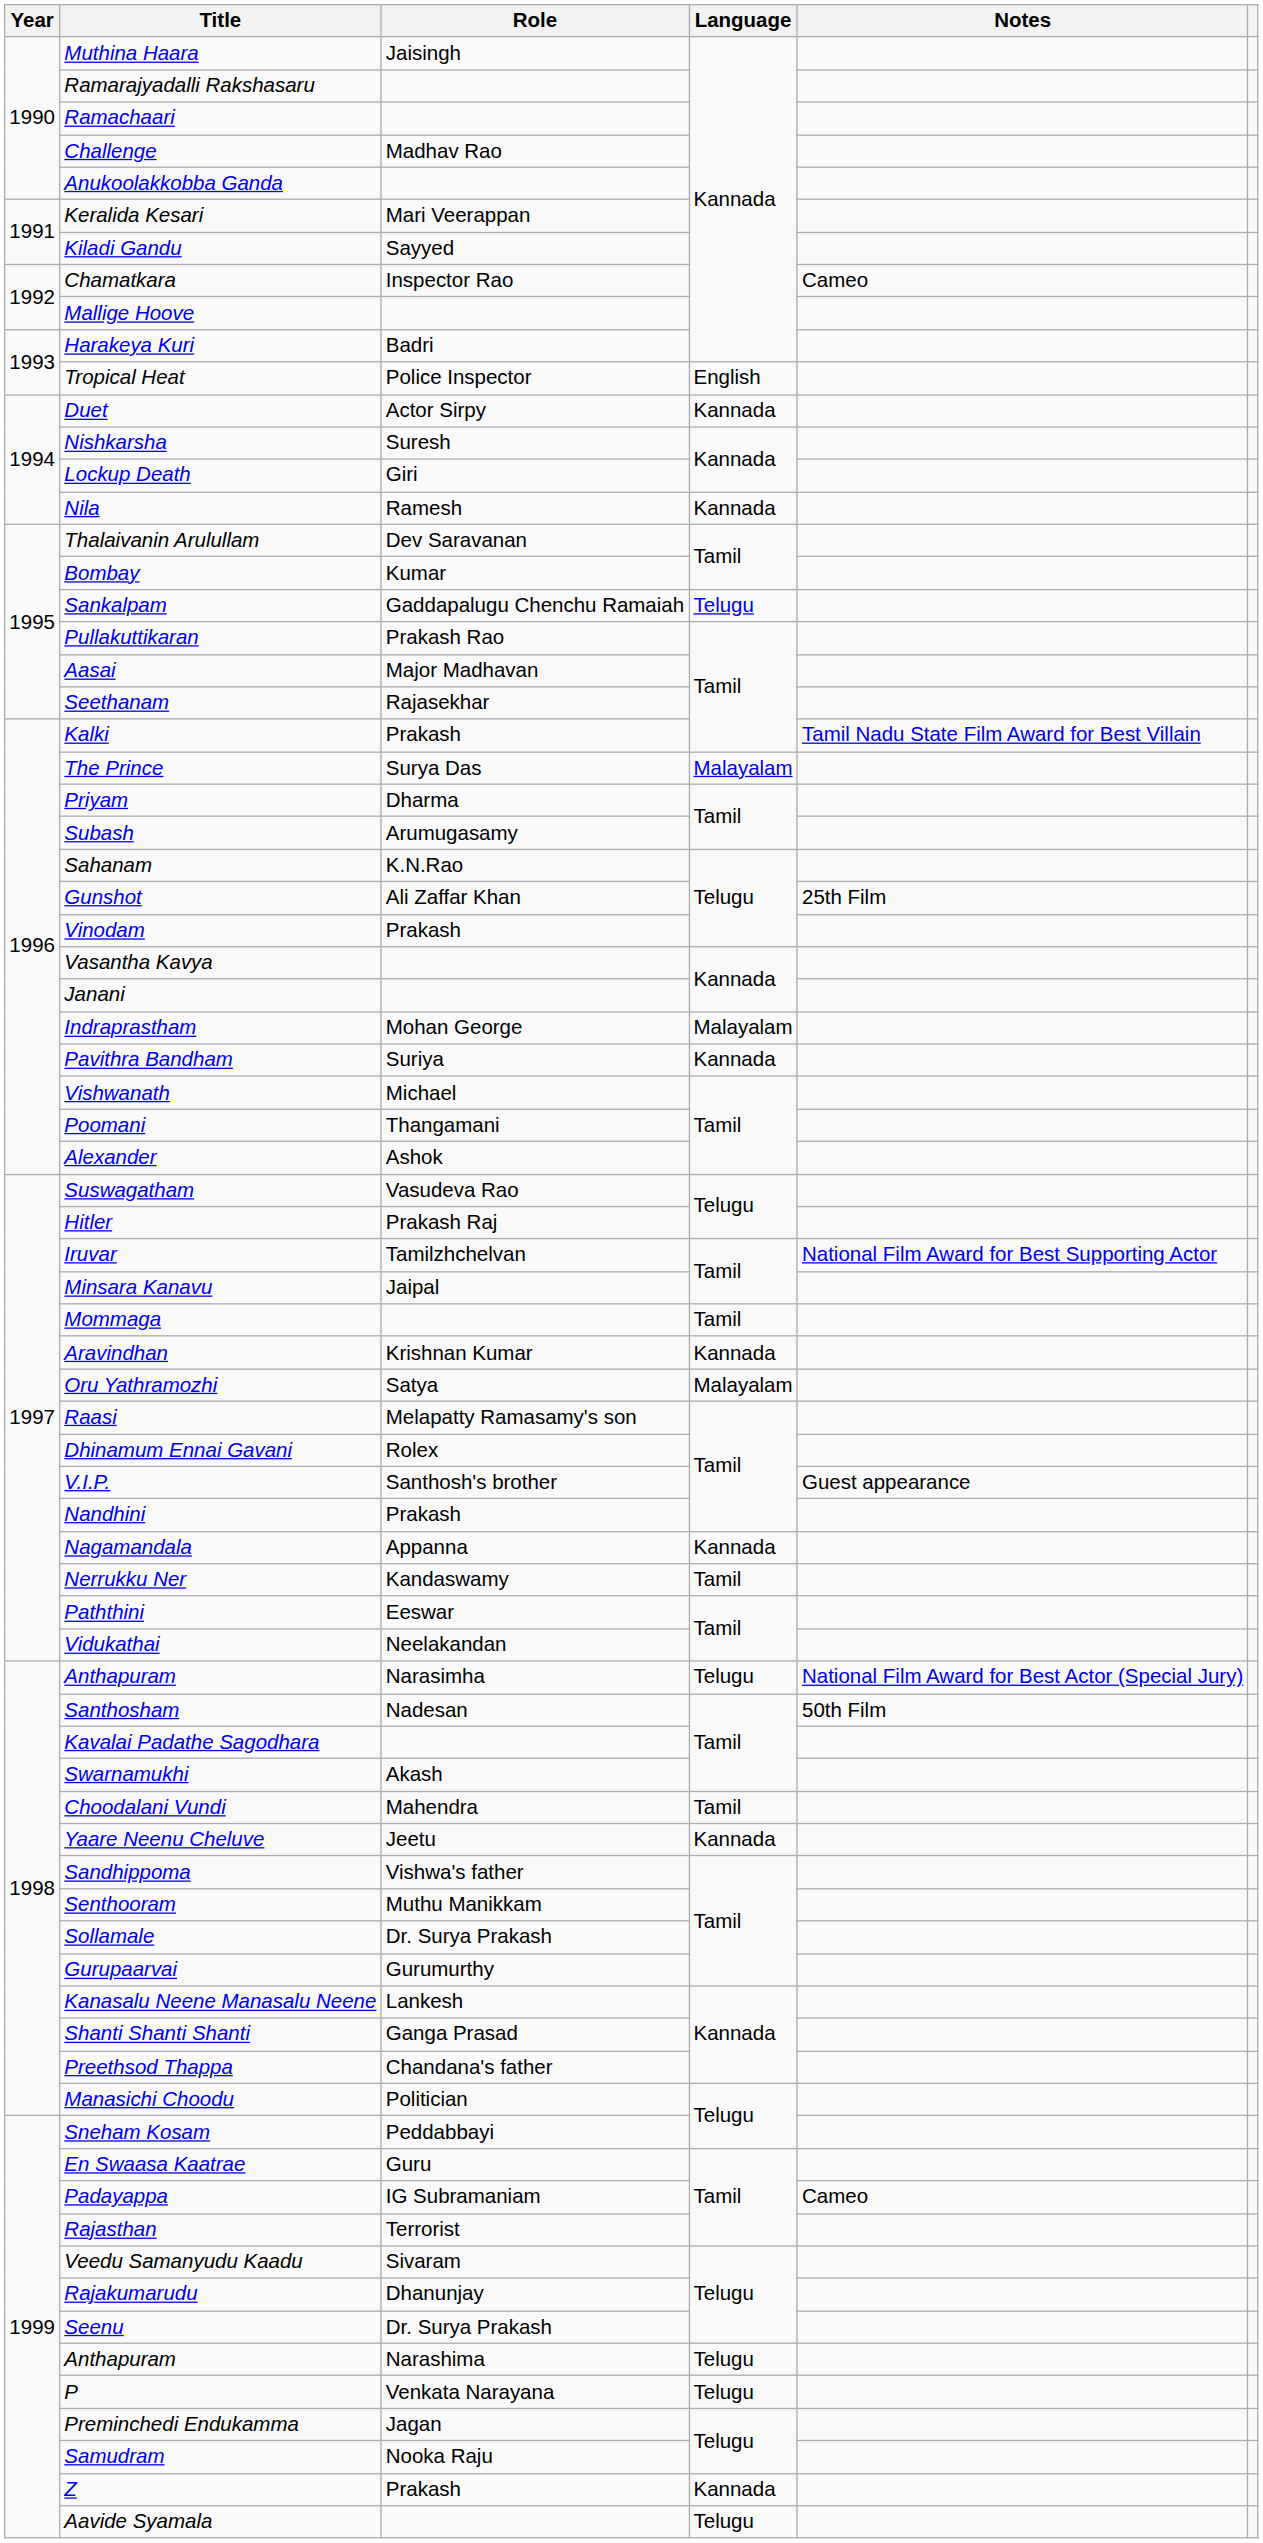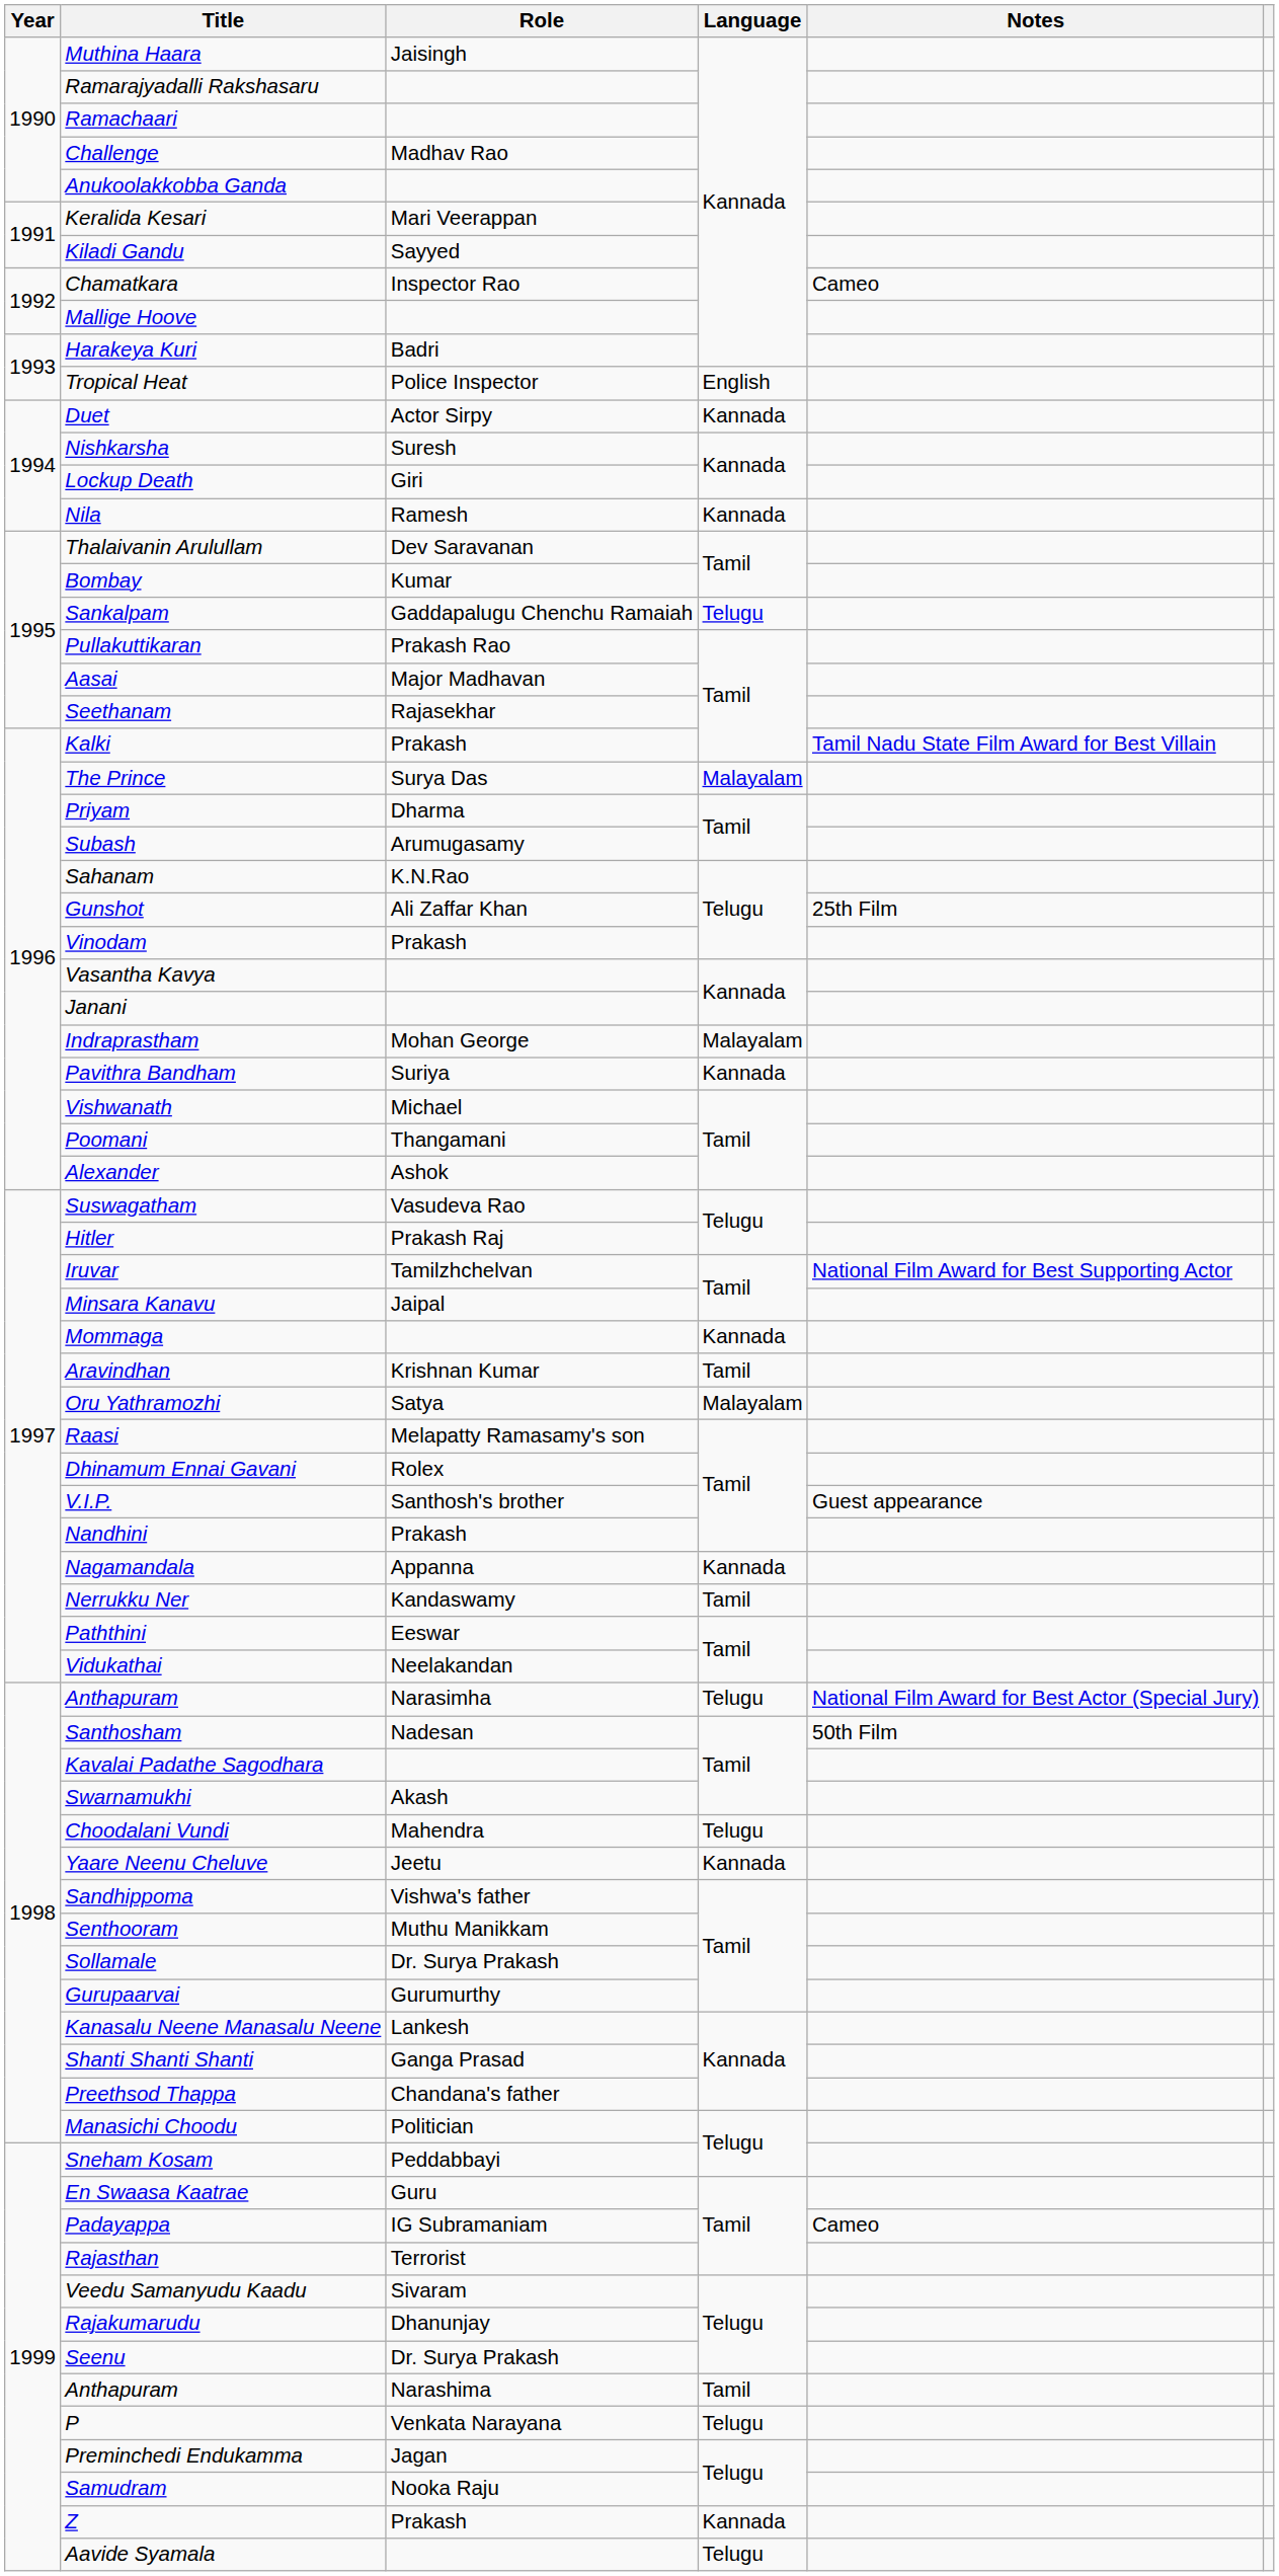 <table class="wikitable sortable" style="text-align:left" cellpadding="1">
 <tr>
 <th scope="col">Year</th>
 <th scope="col">Title</th>
 <th scope="col">Role</th>
 <th scope="col">Language</th>
 <th scope="col" class="unsortable">Notes</th>
 <th scope="col" class="unsortable"></th>
 </tr>
 <tr>
 <td rowspan="5">1990</td>
 <td><em><a href='#'>Muthina Haara</a></em></td>
 <td>Jaisingh</td>
 <td rowspan="10">Kannada</td>
 <td></td>
 <td></td>
 </tr>
 <tr>
 <td><em>Ramarajyadalli Rakshasaru</em></td>
 <td></td>
 <td></td>
 <td></td>
 </tr>
 <tr>
 <td><em><a href='#'>Ramachaari</a></em></td>
 <td></td>
 <td></td>
 <td></td>
 </tr>
 <tr>
 <td><em><a href='#'>Challenge</a></em></td>
 <td>Madhav Rao</td>
 <td></td>
 <td></td>
 </tr>
 <tr>
 <td><em><a href='#'>Anukoolakkobba Ganda</a></em></td>
 <td></td>
 <td></td>
 <td></td>
 </tr>
 <tr>
 <td rowspan="2">1991</td>
 <td><em>Keralida Kesari</em></td>
 <td>Mari Veerappan</td>
 <td></td>
 <td></td>
 </tr>
 <tr>
 <td><em><a href='#'>Kiladi Gandu</a></em></td>
 <td>Sayyed</td>
 <td></td>
 <td></td>
 </tr>
 <tr>
 <td rowspan="2">1992</td>
 <td><em>Chamatkara</em></td>
 <td>Inspector Rao</td>
 <td>Cameo</td>
 <td></td>
 </tr>
 <tr>
 <td><em><a href='#'>Mallige Hoove</a></em></td>
 <td></td>
 <td></td>
 <td></td>
 </tr>
 <tr>
 <td rowspan="2">1993</td>
 <td><em><a href='#'>Harakeya Kuri</a></em></td>
 <td>Badri</td>
 <td></td>
 <td></td>
 </tr>
 <tr>
 <td><em>Tropical Heat</em></td>
 <td>Police Inspector</td>
 <td>English</td>
 <td></td>
 <td></td>
 </tr>
 <tr>
 <td rowspan="4">1994</td>
 <td><em><a href='#'>Duet</a></em></td>
 <td>Actor Sirpy</td>
 <td>Kannada</td>
 <td></td>
 <td></td>
 </tr>
 <tr>
 <td><em><a href='#'>Nishkarsha</a></em></td>
 <td>Suresh</td>
 <td rowspan="2">Kannada</td>
 <td></td>
 <td></td>
 </tr>
 <tr>
 <td><em><a href='#'>Lockup Death</a></em></td>
 <td>Giri</td>
 <td></td>
 <td></td>
 </tr>
 <tr>
 <td><em><a href='#'>Nila</a></em></td>
 <td>Ramesh</td>
 <td>Kannada</td>
 <td></td>
 <td></td>
 </tr>
 <tr>
 <td rowspan="6">1995</td>
 <td><em>Thalaivanin Arulullam</em></td>
 <td>Dev Saravanan</td>
 <td rowspan="2">Tamil</td>
 <td></td>
 <td></td>
 </tr>
 <tr>
 <td><em><a href='#'>Bombay</a></em></td>
 <td>Kumar</td>
 <td></td>
 <td></td>
 </tr>
 <tr>
 <td><em><a href='#'>Sankalpam</a></em></td>
 <td>Gaddapalugu Chenchu Ramaiah</td>
 <td><a href='#'>Telugu</a></td>
 <td></td>
 <td></td>
 </tr>
 <tr>
 <td><em><a href='#'>Pullakuttikaran</a></em></td>
 <td>Prakash Rao</td>
 <td rowspan="4">Tamil</td>
 <td></td>
 <td></td>
 </tr>
 <tr>
 <td><em><a href='#'>Aasai</a></em></td>
 <td>Major Madhavan</td>
 <td></td>
 <td></td>
 </tr>
 <tr>
 <td><em><a href='#'>Seethanam</a></em></td>
 <td>Rajasekhar</td>
 <td></td>
 <td></td>
 </tr>
 <tr>
 <td rowspan="14">1996</td>
 <td><em><a href='#'>Kalki</a></em></td>
 <td>Prakash</td>
 <td><a href='#'>Tamil Nadu State Film Award for Best Villain</a></td>
 <td></td>
 </tr>
 <tr>
 <td><em><a href='#'>The Prince</a></em></td>
 <td>Surya Das</td>
 <td><a href='#'>Malayalam</a></td>
 <td></td>
 <td></td>
 </tr>
 <tr>
 <td><em><a href='#'>Priyam</a></em></td>
 <td>Dharma</td>
 <td rowspan="2">Tamil</td>
 <td></td>
 <td></td>
 </tr>
 <tr>
 <td><em><a href='#'>Subash</a></em></td>
 <td>Arumugasamy</td>
 <td></td>
 <td></td>
 </tr>
 <tr>
 <td><em>Sahanam</em></td>
 <td>K.N.Rao</td>
 <td rowspan="3">Telugu</td>
 <td></td>
 <td></td>
 </tr>
 <tr>
 <td><em><a href='#'>Gunshot</a></em></td>
 <td>Ali Zaffar Khan</td>
 <td>25th Film</td>
 <td></td>
 </tr>
 <tr>
 <td><em><a href='#'>Vinodam</a></em></td>
 <td>Prakash</td>
 <td></td>
 <td></td>
 </tr>
 <tr>
 <td><em>Vasantha Kavya</em></td>
 <td></td>
 <td rowspan="2">Kannada</td>
 <td></td>
 <td></td>
 </tr>
 <tr>
 <td><em>Janani</em></td>
 <td></td>
 <td></td>
 <td></td>
 </tr>
 <tr>
 <td><em><a href='#'>Indraprastham</a></em></td>
 <td>Mohan George</td>
 <td>Malayalam</td>
 <td></td>
 <td></td>
 </tr>
 <tr>
 <td><em><a href='#'>Pavithra Bandham</a></em></td>
 <td>Suriya</td>
 <td>Kannada</td>
 <td></td>
 <td></td>
 </tr>
 <tr>
 <td><em><a href='#'>Vishwanath</a></em></td>
 <td>Michael</td>
 <td rowspan="3">Tamil</td>
 <td></td>
 <td></td>
 </tr>
 <tr>
 <td><em><a href='#'>Poomani</a></em></td>
 <td>Thangamani</td>
 <td></td>
 <td></td>
 </tr>
 <tr>
 <td><em><a href='#'>Alexander</a></em></td>
 <td>Ashok</td>
 <td></td>
 <td></td>
 </tr>
 <tr>
 <td rowspan="15">1997</td>
 <td><em><a href='#'>Suswagatham</a></em></td>
 <td>Vasudeva Rao</td>
 <td rowspan="2">Telugu</td>
 <td></td>
 <td></td>
 </tr>
 <tr>
 <td><em><a href='#'>Hitler</a></em></td>
 <td>Prakash Raj</td>
 <td></td>
 <td></td>
 </tr>
 <tr>
 <td><em><a href='#'>Iruvar</a></em></td>
 <td>Tamilzhchelvan</td>
 <td rowspan="2">Tamil</td>
 <td><a href='#'>National Film Award for Best Supporting Actor</a></td>
 <td></td>
 </tr>
 <tr>
 <td><em><a href='#'>Minsara Kanavu</a></em></td>
 <td>Jaipal</td>
 <td></td>
 <td></td>
 </tr>
 <tr>
 <td><em><a href='#'>Mommaga</a></em></td>
 <td></td>
-<td>Tamil</td>
+<td>Kannada</td>
 <td></td>
 <td></td>
 </tr>
 <tr>
 <td><em><a href='#'>Aravindhan</a></em></td>
 <td>Krishnan Kumar</td>
-<td>Kannada</td>
+<td>Tamil</td>
 <td></td>
 <td></td>
 </tr>
 <tr>
 <td><em><a href='#'>Oru Yathramozhi</a></em></td>
 <td>Satya</td>
 <td>Malayalam</td>
 <td></td>
 <td></td>
 </tr>
 <tr>
 <td><em><a href='#'>Raasi</a></em></td>
 <td>Melapatty Ramasamy's son</td>
 <td rowspan="4">Tamil</td>
 <td></td>
 <td></td>
 </tr>
 <tr>
 <td><em><a href='#'>Dhinamum Ennai Gavani</a></em></td>
 <td>Rolex</td>
 <td></td>
 <td></td>
 </tr>
 <tr>
 <td><em><a href='#'>V.I.P.</a></em></td>
 <td>Santhosh's brother</td>
 <td>Guest appearance</td>
 <td></td>
 </tr>
 <tr>
 <td><em><a href='#'>Nandhini</a></em></td>
 <td>Prakash</td>
 <td></td>
 <td></td>
 </tr>
 <tr>
 <td><em><a href='#'>Nagamandala</a></em></td>
 <td>Appanna</td>
 <td>Kannada</td>
 <td></td>
 <td></td>
 </tr>
 <tr>
 <td><em><a href='#'>Nerrukku Ner</a></em></td>
 <td>Kandaswamy</td>
 <td>Tamil</td>
 <td></td>
 <td></td>
 </tr>
 <tr>
 <td><em><a href='#'>Paththini</a></em></td>
 <td>Eeswar</td>
 <td rowspan="2">Tamil</td>
 <td></td>
 <td></td>
 </tr>
 <tr>
 <td><em><a href='#'>Vidukathai</a></em></td>
 <td>Neelakandan</td>
 <td></td>
 <td></td>
 </tr>
 <tr>
 <td rowspan="14">1998</td>
 <td><em><a href='#'>Anthapuram</a></em></td>
 <td>Narasimha</td>
 <td>Telugu</td>
 <td><a href='#'>National Film Award for Best Actor (Special Jury)</a></td>
 <td></td>
 </tr>
 <tr>
 <td><em><a href='#'>Santhosham</a></em></td>
 <td>Nadesan</td>
 <td rowspan="3">Tamil</td>
 <td>50th Film</td>
 <td></td>
 </tr>
 <tr>
 <td><em><a href='#'>Kavalai Padathe Sagodhara</a></em></td>
 <td></td>
 <td></td>
 <td></td>
 </tr>
 <tr>
 <td><em><a href='#'>Swarnamukhi</a></em></td>
 <td>Akash</td>
 <td></td>
 <td></td>
 </tr>
 <tr>
 <td><em><a href='#'>Choodalani Vundi</a></em></td>
 <td>Mahendra</td>
-<td>Tamil</td>
+<td>Telugu</td>
 <td></td>
 <td></td>
 </tr>
 <tr>
 <td><em><a href='#'>Yaare Neenu Cheluve</a></em></td>
 <td>Jeetu</td>
 <td>Kannada</td>
 <td></td>
 <td></td>
 </tr>
 <tr>
 <td><em><a href='#'>Sandhippoma</a></em></td>
 <td>Vishwa's father</td>
 <td rowspan="4">Tamil</td>
 <td></td>
 <td></td>
 </tr>
 <tr>
 <td><em><a href='#'>Senthooram</a></em></td>
 <td>Muthu Manikkam</td>
 <td></td>
 <td></td>
 </tr>
 <tr>
 <td><em><a href='#'>Sollamale</a></em></td>
 <td>Dr. Surya Prakash</td>
 <td></td>
 <td></td>
 </tr>
 <tr>
 <td><em><a href='#'>Gurupaarvai</a></em></td>
 <td>Gurumurthy</td>
 <td></td>
 <td></td>
 </tr>
 <tr>
 <td><em><a href='#'>Kanasalu Neene Manasalu Neene</a></em></td>
 <td>Lankesh</td>
 <td rowspan="3">Kannada</td>
 <td></td>
 <td></td>
 </tr>
 <tr>
 <td><em><a href='#'>Shanti Shanti Shanti</a></em></td>
 <td>Ganga Prasad</td>
 <td></td>
 <td></td>
 </tr>
 <tr>
 <td><em><a href='#'>Preethsod Thappa</a></em></td>
 <td>Chandana's father</td>
 <td></td>
 <td></td>
 </tr>
 <tr>
 <td><em><a href='#'>Manasichi Choodu</a></em></td>
 <td>Politician</td>
 <td rowspan="2">Telugu</td>
 <td></td>
 <td></td>
 </tr>
 <tr>
 <td rowspan="13">1999</td>
 <td><em><a href='#'>Sneham Kosam</a></em></td>
 <td>Peddabbayi</td>
 <td></td>
 <td></td>
 </tr>
 <tr>
 <td><em><a href='#'>En Swaasa Kaatrae</a></em></td>
 <td>Guru</td>
 <td rowspan="3">Tamil</td>
 <td></td>
 <td></td>
 </tr>
 <tr>
 <td><em><a href='#'>Padayappa</a></em></td>
 <td>IG Subramaniam</td>
 <td>Cameo</td>
 <td></td>
 </tr>
 <tr>
 <td><em><a href='#'>Rajasthan</a></em></td>
 <td>Terrorist</td>
 <td></td>
 <td></td>
 </tr>
 <tr>
 <td><em>Veedu Samanyudu Kaadu</em></td>
 <td>Sivaram</td>
 <td rowspan="3">Telugu</td>
 <td></td>
 <td></td>
 </tr>
 <tr>
 <td><em><a href='#'>Rajakumarudu</a></em></td>
 <td>Dhanunjay</td>
 <td></td>
 <td></td>
 </tr>
 <tr>
 <td><a href='#'><em>Seenu</em></a></td>
 <td>Dr. Surya Prakash</td>
 <td></td>
 <td></td>
 </tr>
 <tr>
 <td><em>Anthapuram</em></td>
 <td>Narashima</td>
-<td>Telugu</td>
+<td>Tamil</td>
 <td></td>
 <td></td>
 </tr>
 <tr>
 <td><em>P</em></td>
 <td>Venkata Narayana</td>
 <td>Telugu</td>
 <td></td>
 <td></td>
 </tr>
 <tr>
 <td><em>Preminchedi Endukamma</em></td>
 <td>Jagan</td>
 <td rowspan="2">Telugu</td>
 <td></td>
 <td></td>
 </tr>
 <tr>
 <td><em><a href='#'>Samudram</a></em></td>
 <td>Nooka Raju</td>
 <td></td>
 <td></td>
 </tr>
 <tr>
 <td><em><a href='#'>Z</a></em></td>
 <td>Prakash</td>
 <td>Kannada</td>
 <td></td>
 <td></td>
 </tr>
 <tr>
 <td><em>Aavide Syamala</em></td>
 <td></td>
 <td>Telugu</td>
 <td></td>
 <td></td>
 </tr>
 </table>
